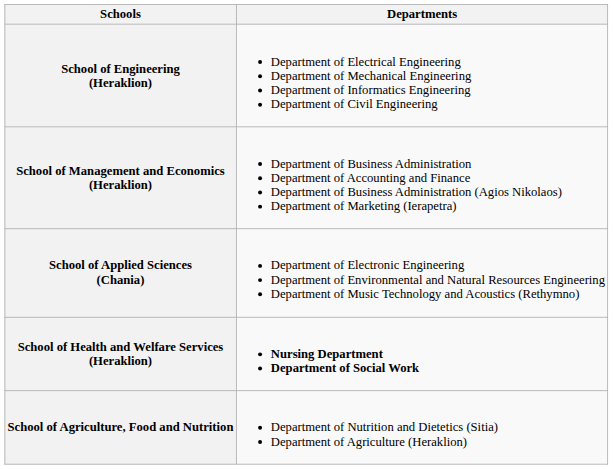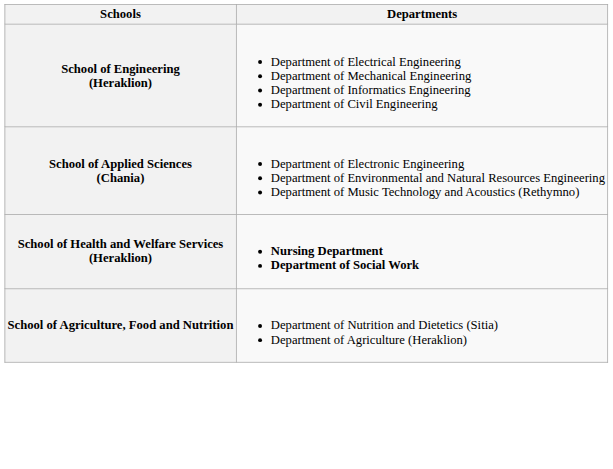 <table class="wikitable" style="margin:1em auto">
 <tr>
 <th>Schools</th>
 <th>Departments</th>
 </tr>
 <tr>
 <th>School of Engineering<br>(Heraklion)</th>
 <td><br><ul><li>Department of Electrical Engineering </li><li>Department of Mechanical Engineering </li><li>Department of Informatics Engineering </li><li>Department of Civil Engineering</li></ul></td>
-</tr>
-<tr>
-<th>School of Management and Economics<br>(Heraklion)</th>
-<td><br><ul><li>Department of Business Administration</li><li>Department of Accounting and Finance</li><li>Department of Business Administration (Agios Nikolaos)</li><li>Department of Marketing (Ierapetra)</li></ul></td>
 </tr>
 <tr>
 <th>School of Applied Sciences<br>(Chania)</th>
 <td><br><ul><li>Department of Electronic Engineering </li><li>Department of Environmental and Natural Resources Engineering </li><li>Department of Music Technology and Acoustics (Rethymno) </li></ul></td>
 </tr>
 <tr>
 <th>School of Health and Welfare Services<br>(Heraklion)</th>
 <td><strong><br><ul><li>Nursing Department </li><li>Department of Social Work </li></ul></strong></td>
 </tr>
 <tr>
 <th>School of Agriculture, Food and Nutrition</th>
 <td><br><ul><li>Department of Nutrition and Dietetics (Sitia) </li><li>Department of Agriculture (Heraklion) </li></ul></td>
 </tr>
 </table>
